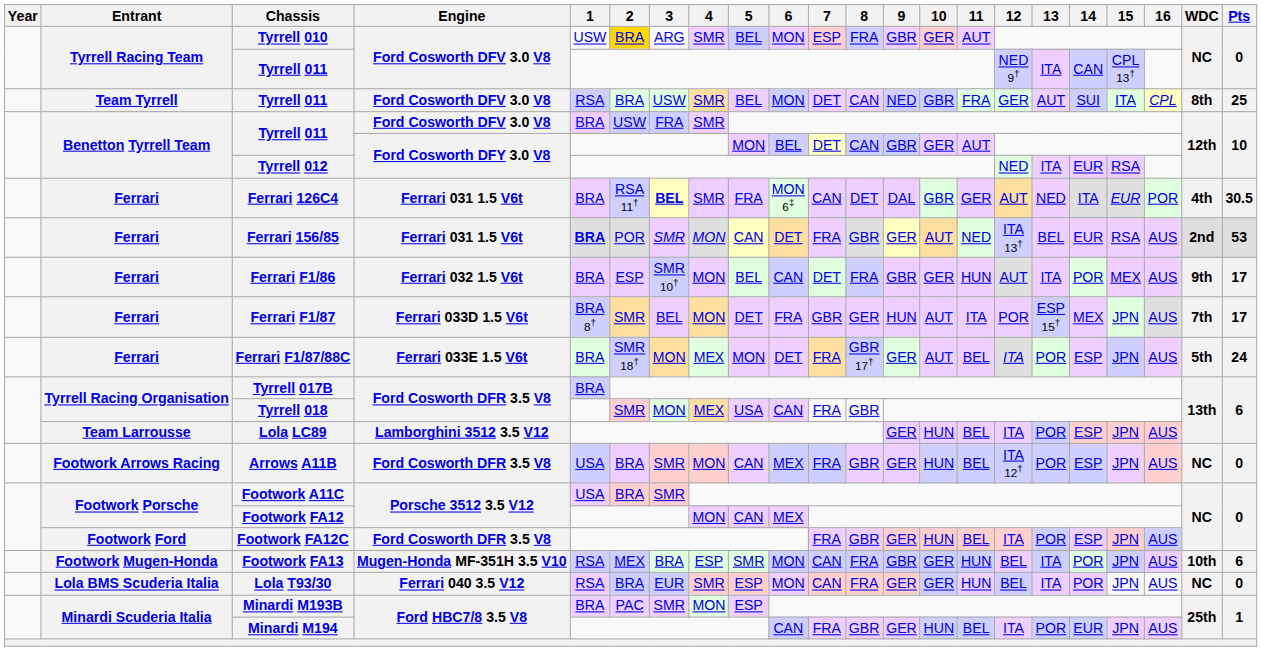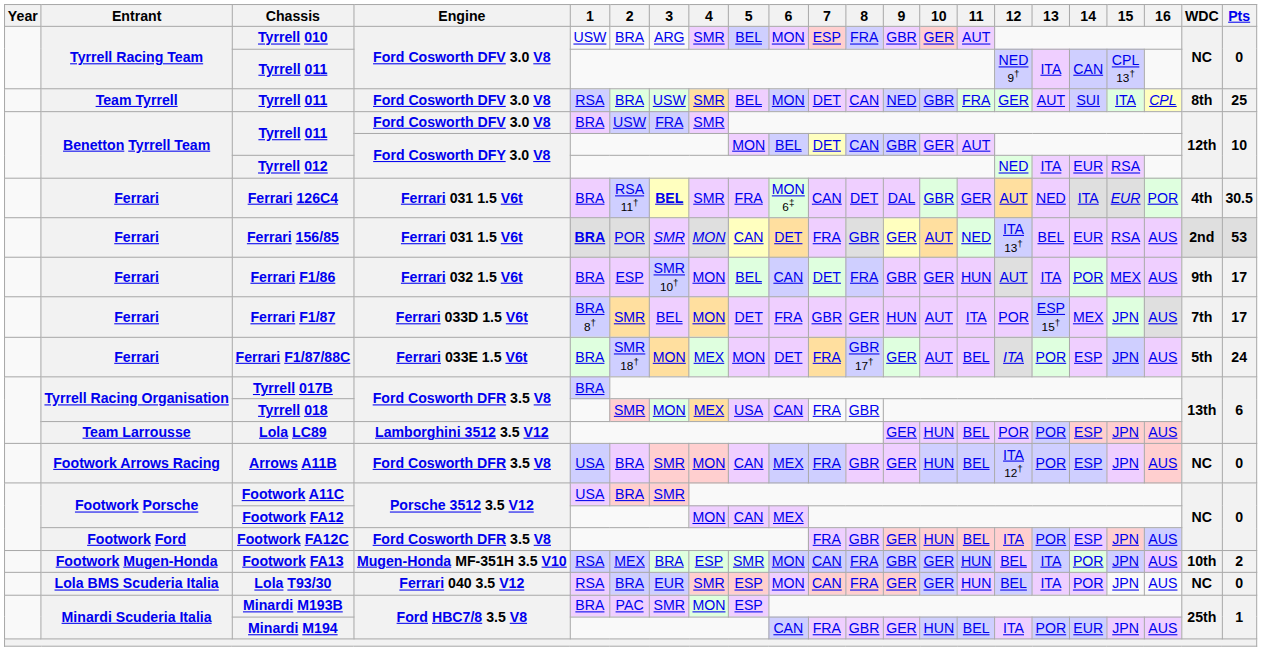 <table class="wikitable" style="text-align:center; font-size:85%">
 <tr>
 <th>Year</th>
 <th>Entrant</th>
 <th>Chassis</th>
 <th>Engine</th>
 <th>1</th>
 <th>2</th>
 <th>3</th>
 <th>4</th>
 <th>5</th>
 <th>6</th>
 <th>7</th>
 <th>8</th>
 <th>9</th>
 <th>10</th>
 <th>11</th>
 <th>12</th>
 <th>13</th>
 <th>14</th>
 <th>15</th>
 <th>16</th>
 <th>WDC</th>
 <th><a href='#'>Pts</a></th>
 </tr>
 <tr>
 <td rowspan=2></td>
 <th rowspan=2 nowrap><a href='#'>Tyrrell Racing Team</a></th>
 <th nowrap><a href='#'>Tyrrell</a> <a href='#'>010</a></th>
 <th rowspan=2 nowrap><a href='#'>Ford Cosworth DFV</a> 3.0 <a href='#'>V8</a></th>
 <td><a href='#'>USW</a></td>
-<td style="background: gold;"><a href='#'>BRA</a></td>
+<td><a href='#'>BRA</a></td>
 <td><a href='#'>ARG</a></td>
 <td style="background:#EFCFFF;"><a href='#'>SMR</a><br></td>
 <td style="background:#CFCFFF;"><a href='#'>BEL</a><br></td>
 <td style="background:#EFCFFF;"><a href='#'>MON</a><br></td>
 <td style="background:#FFCFCF;"><a href='#'>ESP</a><br></td>
 <td style="background:#CFCFFF;"><a href='#'>FRA</a><br></td>
 <td style="background:#EFCFFF;"><a href='#'>GBR</a><br></td>
 <td style="background:#FFCFCF;"><a href='#'>GER</a><br></td>
 <td style="background:#EFCFFF;"><a href='#'>AUT</a><br></td>
 <td colspan=5></td>
 <th rowspan=2>NC</th>
 <th rowspan=2>0</th>
 </tr>
 <tr>
 <th nowrap><a href='#'>Tyrrell</a> <a href='#'>011</a></th>
 <td colspan=11></td>
 <td style="background:#CFCFFF;"><a href='#'>NED</a><br><small>9<sup>†</sup></small></td>
 <td style="background:#EFCFFF;"><a href='#'>ITA</a><br></td>
 <td style="background:#CFCFFF;"><a href='#'>CAN</a><br></td>
 <td style="background:#CFCFFF;"><a href='#'>CPL</a><br><small>13<sup>†</sup></small></td>
 <td></td>
 </tr>
 <tr>
 <td></td>
 <th nowrap><a href='#'>Team Tyrrell</a></th>
 <th nowrap><a href='#'>Tyrrell</a> <a href='#'>011</a></th>
 <th nowrap><a href='#'>Ford Cosworth DFV</a> 3.0 <a href='#'>V8</a></th>
 <td style="background:#CFCFFF;"><a href='#'>RSA</a><br></td>
 <td style="background:#DFFFDF;"><a href='#'>BRA</a><br></td>
 <td style="background:#DFFFDF;"><a href='#'>USW</a><br></td>
 <td style="background:#FFDF9F;"><a href='#'>SMR</a><br></td>
 <td style="background:#EFCFFF;"><a href='#'>BEL</a><br></td>
 <td style="background:#CFCFFF;"><a href='#'>MON</a><br></td>
 <td style="background:#EFCFFF;"><a href='#'>DET</a><br></td>
 <td style="background:#EFCFFF;"><a href='#'>CAN</a><br></td>
 <td style="background:#CFCFFF;"><a href='#'>NED</a><br></td>
 <td style="background:#CFCFFF;"><a href='#'>GBR</a><br></td>
 <td style="background:#DFFFDF;"><a href='#'>FRA</a><br></td>
 <td style="background:#DFFFDF;"><a href='#'>GER</a><br></td>
 <td style="background:#EFCFFF;"><a href='#'>AUT</a><br></td>
 <td style="background:#CFCFFF;"><a href='#'>SUI</a><br></td>
 <td style="background:#DFFFDF;"><a href='#'>ITA</a><br></td>
 <td style="background:#FFFFBF;"><em><a href='#'>CPL</a></em><br></td>
 <th>8th</th>
 <th>25</th>
 </tr>
 <tr>
 <td rowspan=3></td>
 <th rowspan=3 nowrap><a href='#'>Benetton</a> <a href='#'>Tyrrell Team</a></th>
 <th rowspan=2 nowrap><a href='#'>Tyrrell</a> <a href='#'>011</a></th>
 <th nowrap><a href='#'>Ford Cosworth DFV</a> 3.0 <a href='#'>V8</a></th>
 <td style="background:#EFCFFF;"><a href='#'>BRA</a><br></td>
 <td style="background:#CFCFFF;"><a href='#'>USW</a><br></td>
 <td style="background:#CFCFFF;"><a href='#'>FRA</a><br></td>
 <td style="background:#EFCFFF;"><a href='#'>SMR</a><br></td>
 <td colspan=12></td>
 <th rowspan=3>12th</th>
 <th rowspan=3>10</th>
 </tr>
 <tr>
 <th rowspan=2 nowrap><a href='#'>Ford Cosworth DFY</a> 3.0 <a href='#'>V8</a></th>
 <td colspan=4></td>
 <td style="background:#EFCFFF;"><a href='#'>MON</a><br></td>
 <td style="background:#CFCFFF;"><a href='#'>BEL</a><br></td>
 <td style="background:#FFFFBF;"><a href='#'>DET</a><br></td>
 <td style="background:#CFCFFF;"><a href='#'>CAN</a><br></td>
 <td style="background:#CFCFFF;"><a href='#'>GBR</a><br></td>
 <td style="background:#EFCFFF;"><a href='#'>GER</a><br></td>
 <td style="background:#EFCFFF;"><a href='#'>AUT</a><br></td>
 <td colspan=5></td>
 </tr>
 <tr>
 <th nowrap><a href='#'>Tyrrell</a> <a href='#'>012</a></th>
 <td colspan=11></td>
 <td style="background:#DFFFDF;"><a href='#'>NED</a><br></td>
 <td style="background:#EFCFFF;"><a href='#'>ITA</a><br></td>
 <td style="background:#EFCFFF;"><a href='#'>EUR</a><br></td>
 <td style="background:#EFCFFF;"><a href='#'>RSA</a><br></td>
 <td></td>
 </tr>
 <tr>
 <td></td>
 <th nowrap><a href='#'>Ferrari</a></th>
 <th nowrap><a href='#'>Ferrari</a> <a href='#'>126C4</a></th>
 <th nowrap><a href='#'>Ferrari</a> 031 1.5 <a href='#'>V6</a><a href='#'>t</a></th>
 <td style="background:#EFCFFF;"><a href='#'>BRA</a><br></td>
 <td style="background:#CFCFFF;"><a href='#'>RSA</a><br><small>11<sup>†</sup></small></td>
 <td style="background:#FFFFBF;"><strong><a href='#'>BEL</a></strong><br></td>
 <td style="background:#EFCFFF;"><a href='#'>SMR</a><br></td>
 <td style="background:#EFCFFF;"><a href='#'>FRA</a><br></td>
 <td style="background:#DFFFDF;"><a href='#'>MON</a><br><small>6<sup>‡</sup></small></td>
 <td style="background:#EFCFFF;"><a href='#'>CAN</a><br></td>
 <td style="background:#EFCFFF;"><a href='#'>DET</a><br></td>
 <td style="background:#EFCFFF;"><a href='#'>DAL</a><br></td>
 <td style="background:#DFFFDF;"><a href='#'>GBR</a><br></td>
 <td style="background:#EFCFFF;"><a href='#'>GER</a><br></td>
 <td style="background:#FFDF9F;"><a href='#'>AUT</a><br></td>
 <td style="background:#EFCFFF;"><a href='#'>NED</a><br></td>
 <td style="background:#DFDFDF;"><a href='#'>ITA</a><br></td>
 <td style="background:#DFDFDF;"><em><a href='#'>EUR</a></em><br></td>
 <td style="background:#DFFFDF;"><a href='#'>POR</a><br></td>
 <th>4th</th>
 <th>30.5</th>
 </tr>
 <tr>
 <td></td>
 <th nowrap><a href='#'>Ferrari</a></th>
 <th nowrap><a href='#'>Ferrari</a> <a href='#'>156/85</a></th>
 <th nowrap><a href='#'>Ferrari</a> 031 1.5 <a href='#'>V6</a><a href='#'>t</a></th>
 <td style="background:#DFDFDF;"><strong><a href='#'>BRA</a></strong><br></td>
 <td style="background:#DFDFDF;"><a href='#'>POR</a><br></td>
 <td style="background:#EFCFFF;"><em><a href='#'>SMR</a></em><br></td>
 <td style="background:#DFDFDF;"><em><a href='#'>MON</a></em><br></td>
 <td style="background:#FFFFBF;"><a href='#'>CAN</a><br></td>
 <td style="background:#FFDF9F;"><a href='#'>DET</a><br></td>
 <td style="background:#EFCFFF;"><a href='#'>FRA</a><br></td>
 <td style="background:#DFDFDF;"><a href='#'>GBR</a><br></td>
 <td style="background:#FFFFBF;"><a href='#'>GER</a><br></td>
 <td style="background:#FFDF9F;"><a href='#'>AUT</a><br></td>
 <td style="background:#DFFFDF;"><a href='#'>NED</a><br></td>
 <td style="background:#CFCFFF;"><a href='#'>ITA</a><br><small>13<sup>†</sup></small></td>
 <td style="background:#EFCFFF;"><a href='#'>BEL</a><br></td>
 <td style="background:#EFCFFF;"><a href='#'>EUR</a><br></td>
 <td style="background:#EFCFFF;"><a href='#'>RSA</a><br></td>
 <td style="background:#EFCFFF;"><a href='#'>AUS</a><br></td>
 <td style="background:#DFDFDF;"><strong>2nd</strong></td>
 <td style="background:#DFDFDF;"><strong>53</strong></td>
 </tr>
 <tr>
 <td></td>
 <th nowrap><a href='#'>Ferrari</a></th>
 <th nowrap><a href='#'>Ferrari</a> <a href='#'>F1/86</a></th>
 <th nowrap><a href='#'>Ferrari</a> 032 1.5 <a href='#'>V6</a><a href='#'>t</a></th>
 <td style="background:#EFCFFF;"><a href='#'>BRA</a><br></td>
 <td style="background:#EFCFFF;"><a href='#'>ESP</a><br></td>
 <td style="background:#CFCFFF;"><a href='#'>SMR</a><br><small>10<sup>†</sup></small></td>
 <td style="background:#EFCFFF;"><a href='#'>MON</a><br></td>
 <td style="background:#DFFFDF;"><a href='#'>BEL</a><br></td>
 <td style="background:#CFCFFF;"><a href='#'>CAN</a><br></td>
 <td style="background:#DFFFDF;"><a href='#'>DET</a><br></td>
 <td style="background:#CFCFFF;"><a href='#'>FRA</a><br></td>
 <td style="background:#EFCFFF;"><a href='#'>GBR</a><br></td>
 <td style="background:#EFCFFF;"><a href='#'>GER</a><br></td>
 <td style="background:#EFCFFF;"><a href='#'>HUN</a><br></td>
 <td style="background:#DFDFDF;"><a href='#'>AUT</a><br></td>
 <td style="background:#EFCFFF;"><a href='#'>ITA</a><br></td>
 <td style="background:#DFFFDF;"><a href='#'>POR</a><br></td>
 <td style="background:#EFCFFF;"><a href='#'>MEX</a><br></td>
 <td style="background:#EFCFFF;"><a href='#'>AUS</a><br></td>
 <th>9th</th>
 <th>17</th>
 </tr>
 <tr>
 <td></td>
 <th nowrap><a href='#'>Ferrari</a></th>
 <th nowrap><a href='#'>Ferrari</a> <a href='#'>F1/87</a></th>
 <th nowrap><a href='#'>Ferrari</a> 033D 1.5 <a href='#'>V6</a><a href='#'>t</a></th>
 <td style="background:#CFCFFF;"><a href='#'>BRA</a><br><small>8<sup>†</sup></small></td>
 <td style="background:#FFDF9F;"><a href='#'>SMR</a><br></td>
 <td style="background:#EFCFFF;"><a href='#'>BEL</a><br></td>
 <td style="background:#FFDF9F;"><a href='#'>MON</a><br></td>
 <td style="background:#EFCFFF;"><a href='#'>DET</a><br></td>
 <td style="background:#EFCFFF;"><a href='#'>FRA</a><br></td>
 <td style="background:#EFCFFF;"><a href='#'>GBR</a><br></td>
 <td style="background:#EFCFFF;"><a href='#'>GER</a><br></td>
 <td style="background:#EFCFFF;"><a href='#'>HUN</a><br></td>
 <td style="background:#EFCFFF;"><a href='#'>AUT</a><br></td>
 <td style="background:#EFCFFF;"><a href='#'>ITA</a><br></td>
 <td style="background:#EFCFFF;"><a href='#'>POR</a><br></td>
 <td style="background:#CFCFFF;"><a href='#'>ESP</a><br><small>15<sup>†</sup></small></td>
 <td style="background:#EFCFFF;"><a href='#'>MEX</a><br></td>
 <td style="background:#DFFFDF;"><a href='#'>JPN</a><br></td>
 <td style="background:#DFDFDF;"><a href='#'>AUS</a><br></td>
 <th>7th</th>
 <th>17</th>
 </tr>
 <tr>
 <td></td>
 <th nowrap><a href='#'>Ferrari</a></th>
 <th nowrap><a href='#'>Ferrari</a> <a href='#'>F1/87/88C</a></th>
 <th nowrap><a href='#'>Ferrari</a> 033E 1.5 <a href='#'>V6</a><a href='#'>t</a></th>
 <td style="background:#DFFFDF;"><a href='#'>BRA</a><br></td>
 <td style="background:#CFCFFF;"><a href='#'>SMR</a><br><small>18<sup>†</sup></small></td>
 <td style="background:#FFDF9F;"><a href='#'>MON</a><br></td>
 <td style="background:#DFFFDF;"><a href='#'>MEX</a><br></td>
 <td style="background:#EFCFFF;"><a href='#'>MON</a><br></td>
 <td style="background:#EFCFFF;"><a href='#'>DET</a><br></td>
 <td style="background:#FFDF9F;"><a href='#'>FRA</a><br></td>
 <td style="background:#CFCFFF;"><a href='#'>GBR</a><br><small>17<sup>†</sup></small></td>
 <td style="background:#DFFFDF;"><a href='#'>GER</a><br></td>
 <td style="background:#EFCFFF;"><a href='#'>AUT</a><br></td>
 <td style="background:#EFCFFF;"><a href='#'>BEL</a><br></td>
 <td style="background:#DFDFDF;"><em><a href='#'>ITA</a></em><br></td>
 <td style="background:#DFFFDF;"><a href='#'>POR</a><br></td>
 <td style="background:#EFCFFF;"><a href='#'>ESP</a><br></td>
 <td style="background:#CFCFFF;"><a href='#'>JPN</a><br></td>
 <td style="background:#EFCFFF;"><a href='#'>AUS</a><br></td>
 <th>5th</th>
 <th>24</th>
 </tr>
 <tr>
 <td rowspan=3></td>
 <th rowspan=2 nowrap><a href='#'>Tyrrell Racing Organisation</a></th>
 <th nowrap><a href='#'>Tyrrell</a> <a href='#'>017B</a></th>
 <th rowspan=2 nowrap><a href='#'>Ford Cosworth DFR</a> 3.5 <a href='#'>V8</a></th>
 <td style="background:#CFCFFF;"><a href='#'>BRA</a><br></td>
 <td colspan=15></td>
 <th rowspan=3>13th</th>
 <th rowspan=3>6</th>
 </tr>
 <tr>
 <th nowrap><a href='#'>Tyrrell</a> <a href='#'>018</a></th>
 <td></td>
 <td style="background:#FFCFCF;"><a href='#'>SMR</a><br></td>
 <td style="background:#DFFFDF;"><a href='#'>MON</a><br></td>
 <td style="background:#FFDF9F;"><a href='#'>MEX</a><br></td>
 <td style="background:#EFCFFF;"><a href='#'>USA</a><br></td>
 <td style="background:#EFCFFF;"><a href='#'>CAN</a><br></td>
 <td><a href='#'>FRA</a></td>
 <td><a href='#'>GBR</a></td>
 <td colspan=8></td>
 </tr>
 <tr>
 <th nowrap><a href='#'>Team Larrousse</a></th>
 <th nowrap><a href='#'>Lola</a> <a href='#'>LC89</a></th>
 <th nowrap><a href='#'>Lamborghini 3512</a> 3.5 <a href='#'>V12</a></th>
 <td colspan=8></td>
 <td style="background:#EFCFFF;"><a href='#'>GER</a><br></td>
 <td style="background:#EFCFFF;"><a href='#'>HUN</a><br></td>
 <td style="background:#EFCFFF;"><a href='#'>BEL</a><br></td>
-<td style="background:#EFCFFF;"><a href='#'>ITA</a><br></td>
+<td style="background:#EFCFFF;"><a href='#'>POR</a><br></td>
 <td style="background:#CFCFFF;"><a href='#'>POR</a><br></td>
 <td style="background:#FFCFCF;"><a href='#'>ESP</a><br></td>
 <td style="background:#FFCFCF;"><a href='#'>JPN</a><br></td>
 <td style="background:#FFCFCF;"><a href='#'>AUS</a><br></td>
 </tr>
 <tr>
 <td></td>
 <th nowrap><a href='#'>Footwork Arrows Racing</a></th>
 <th nowrap><a href='#'>Arrows</a> <a href='#'>A11B</a></th>
 <th nowrap><a href='#'>Ford Cosworth DFR</a> 3.5 <a href='#'>V8</a></th>
 <td style="background:#CFCFFF;"><a href='#'>USA</a><br></td>
 <td style="background:#EFCFFF;"><a href='#'>BRA</a><br></td>
 <td style="background:#FFCFCF;"><a href='#'>SMR</a><br></td>
 <td style="background:#FFCFCF;"><a href='#'>MON</a><br></td>
 <td style="background:#EFCFFF;"><a href='#'>CAN</a><br></td>
 <td style="background:#CFCFFF;"><a href='#'>MEX</a><br></td>
 <td style="background:#CFCFFF;"><a href='#'>FRA</a><br></td>
 <td style="background:#EFCFFF;"><a href='#'>GBR</a><br></td>
 <td style="background:#EFCFFF;"><a href='#'>GER</a><br></td>
 <td style="background:#CFCFFF;"><a href='#'>HUN</a><br></td>
 <td style="background:#CFCFFF;"><a href='#'>BEL</a><br></td>
 <td style="background:#CFCFFF;"><a href='#'>ITA</a><br><small>12<sup>†</sup></small></td>
 <td style="background:#CFCFFF;"><a href='#'>POR</a><br></td>
 <td style="background:#CFCFFF;"><a href='#'>ESP</a><br></td>
 <td style="background:#EFCFFF;"><a href='#'>JPN</a><br></td>
 <td style="background:#FFCFCF;"><a href='#'>AUS</a><br></td>
 <th>NC</th>
 <th>0</th>
 </tr>
 <tr>
 <td rowspan=3></td>
 <th rowspan="2" nowrap=""><a href='#'>Footwork</a> <a href='#'>Porsche</a></th>
 <th nowrap><a href='#'>Footwork</a> <a href='#'>A11C</a></th>
 <th rowspan=2 nowrap><a href='#'>Porsche 3512</a> 3.5 <a href='#'>V12</a></th>
 <td style="background:#EFCFFF;"><a href='#'>USA</a><br></td>
 <td style="background:#FFCFCF;"><a href='#'>BRA</a><br></td>
 <td style="background:#FFCFCF;"><a href='#'>SMR</a><br></td>
 <td colspan=13></td>
 <th rowspan=3>NC</th>
 <th rowspan=3>0</th>
 </tr>
 <tr>
 <th nowrap><a href='#'>Footwork</a> <a href='#'>FA12</a></th>
 <td colspan=3></td>
 <td style="background:#EFCFFF;"><a href='#'>MON</a><br></td>
 <td style="background:#EFCFFF;"><a href='#'>CAN</a><br></td>
 <td style="background:#EFCFFF;"><a href='#'>MEX</a><br></td>
 <td colspan=10></td>
 </tr>
 <tr>
 <th><a href='#'>Footwork</a> <a href='#'>Ford</a></th>
 <th nowrap=""><a href='#'>Footwork</a> <a href='#'>FA12C</a></th>
 <th nowrap><a href='#'>Ford Cosworth DFR</a> 3.5 <a href='#'>V8</a></th>
 <td colspan=6></td>
 <td style="background:#EFCFFF;"><a href='#'>FRA</a><br></td>
 <td style="background:#EFCFFF;"><a href='#'>GBR</a><br></td>
 <td style="background:#FFCFCF;"><a href='#'>GER</a><br></td>
 <td style="background:#FFCFCF;"><a href='#'>HUN</a><br></td>
 <td style="background:#FFCFCF;"><a href='#'>BEL</a><br></td>
 <td style="background:#FFCFCF;"><a href='#'>ITA</a><br></td>
 <td style="background:#CFCFFF;"><a href='#'>POR</a><br></td>
 <td style="background:#EFCFFF;"><a href='#'>ESP</a><br></td>
 <td style="background:#FFCFCF;"><a href='#'>JPN</a><br></td>
 <td style="background:#CFCFFF;"><a href='#'>AUS</a><br></td>
 </tr>
 <tr>
 <td></td>
 <th nowrap><a href='#'>Footwork</a> <a href='#'>Mugen-Honda</a></th>
 <th nowrap><a href='#'>Footwork</a> <a href='#'>FA13</a></th>
 <th nowrap><a href='#'>Mugen-Honda</a> MF-351H 3.5 <a href='#'>V10</a></th>
 <td style="background:#CFCFFF;"><a href='#'>RSA</a><br></td>
 <td style="background:#CFCFFF;"><a href='#'>MEX</a><br></td>
 <td style="background:#DFFFDF;"><a href='#'>BRA</a><br></td>
 <td style="background:#DFFFDF;"><a href='#'>ESP</a><br></td>
 <td style="background:#DFFFDF;"><a href='#'>SMR</a><br></td>
 <td style="background:#CFCFFF;"><a href='#'>MON</a><br></td>
 <td style="background:#CFCFFF;"><a href='#'>CAN</a><br></td>
 <td style="background:#CFCFFF;"><a href='#'>FRA</a><br></td>
 <td style="background:#CFCFFF;"><a href='#'>GBR</a><br></td>
 <td style="background:#CFCFFF;"><a href='#'>GER</a><br></td>
 <td style="background:#CFCFFF;"><a href='#'>HUN</a><br></td>
 <td style="background:#EFCFFF;"><a href='#'>BEL</a><br></td>
 <td style="background:#CFCFFF;"><a href='#'>ITA</a><br></td>
 <td style="background:#DFFFDF;"><a href='#'>POR</a><br></td>
 <td style="background:#CFCFFF;"><a href='#'>JPN</a><br></td>
 <td style="background:#EFCFFF;"><a href='#'>AUS</a><br></td>
 <th>10th</th>
-<th>6</th>
+<th>2</th>
 </tr>
 <tr>
 <td></td>
 <th nowrap><a href='#'>Lola BMS Scuderia Italia</a></th>
 <th nowrap><a href='#'>Lola</a> <a href='#'>T93/30</a></th>
 <th nowrap><a href='#'>Ferrari</a> 040 3.5 <a href='#'>V12</a></th>
 <td style="background:#EFCFFF;"><a href='#'>RSA</a><br></td>
 <td style="background:#CFCFFF;"><a href='#'>BRA</a><br></td>
 <td style="background:#CFCFFF;"><a href='#'>EUR</a><br></td>
 <td style="background:#FFCFCF;"><a href='#'>SMR</a><br></td>
 <td style="background:#FFCFCF;"><a href='#'>ESP</a><br></td>
 <td style="background:#EFCFFF;"><a href='#'>MON</a><br></td>
 <td style="background:#FFCFCF;"><a href='#'>CAN</a><br></td>
 <td style="background:#FFCFCF;"><a href='#'>FRA</a><br></td>
 <td style="background:#FFCFCF;"><a href='#'>GER</a><br></td>
 <td style="background:#CFCFFF;"><a href='#'>GER</a><br></td>
 <td style="background:#EFCFFF;"><a href='#'>HUN</a><br></td>
 <td style="background:#CFCFFF;"><a href='#'>BEL</a><br></td>
 <td style="background:#EFCFFF;"><a href='#'>ITA</a><br></td>
 <td style="background:#EFCFFF;"><a href='#'>POR</a><br></td>
 <td><a href='#'>JPN</a></td>
 <td><a href='#'>AUS</a></td>
 <th>NC</th>
 <th>0</th>
 </tr>
 <tr>
 <td rowspan=2></td>
 <th rowspan=2 nowrap><a href='#'>Minardi Scuderia Italia</a></th>
 <th nowrap><a href='#'>Minardi</a> <a href='#'>M193B</a></th>
 <th rowspan=2 nowrap><a href='#'>Ford</a> <a href='#'>HBC7/8</a> 3.5 <a href='#'>V8</a></th>
 <td style="background:#EFCFFF;"><a href='#'>BRA</a><br></td>
 <td style="background:#EFCFFF;"><a href='#'>PAC</a><br></td>
 <td style="background:#EFCFFF;"><a href='#'>SMR</a><br></td>
 <td style="background:#DFFFDF;"><a href='#'>MON</a><br></td>
 <td style="background:#EFCFFF;"><a href='#'>ESP</a><br></td>
 <td colspan=11></td>
 <th rowspan=2>25th</th>
 <th rowspan=2>1</th>
 </tr>
 <tr>
 <th nowrap><a href='#'>Minardi</a> <a href='#'>M194</a></th>
 <td colspan=5></td>
 <td style="background:#CFCFFF;"><a href='#'>CAN</a><br></td>
 <td style="background:#EFCFFF;"><a href='#'>FRA</a><br></td>
 <td style="background:#EFCFFF;"><a href='#'>GBR</a><br></td>
 <td style="background:#EFCFFF;"><a href='#'>GER</a><br></td>
 <td style="background:#CFCFFF;"><a href='#'>HUN</a><br></td>
 <td style="background:#CFCFFF;"><a href='#'>BEL</a><br></td>
 <td style="background:#EFCFFF;"><a href='#'>ITA</a><br></td>
 <td style="background:#CFCFFF;"><a href='#'>POR</a><br></td>
 <td style="background:#CFCFFF;"><a href='#'>EUR</a><br></td>
 <td style="background:#EFCFFF;"><a href='#'>JPN</a><br></td>
 <td style="background:#EFCFFF;"><a href='#'>AUS</a><br></td>
 </tr>
 <tr>
 <th colspan="22"></th>
 </tr>
 </table>
